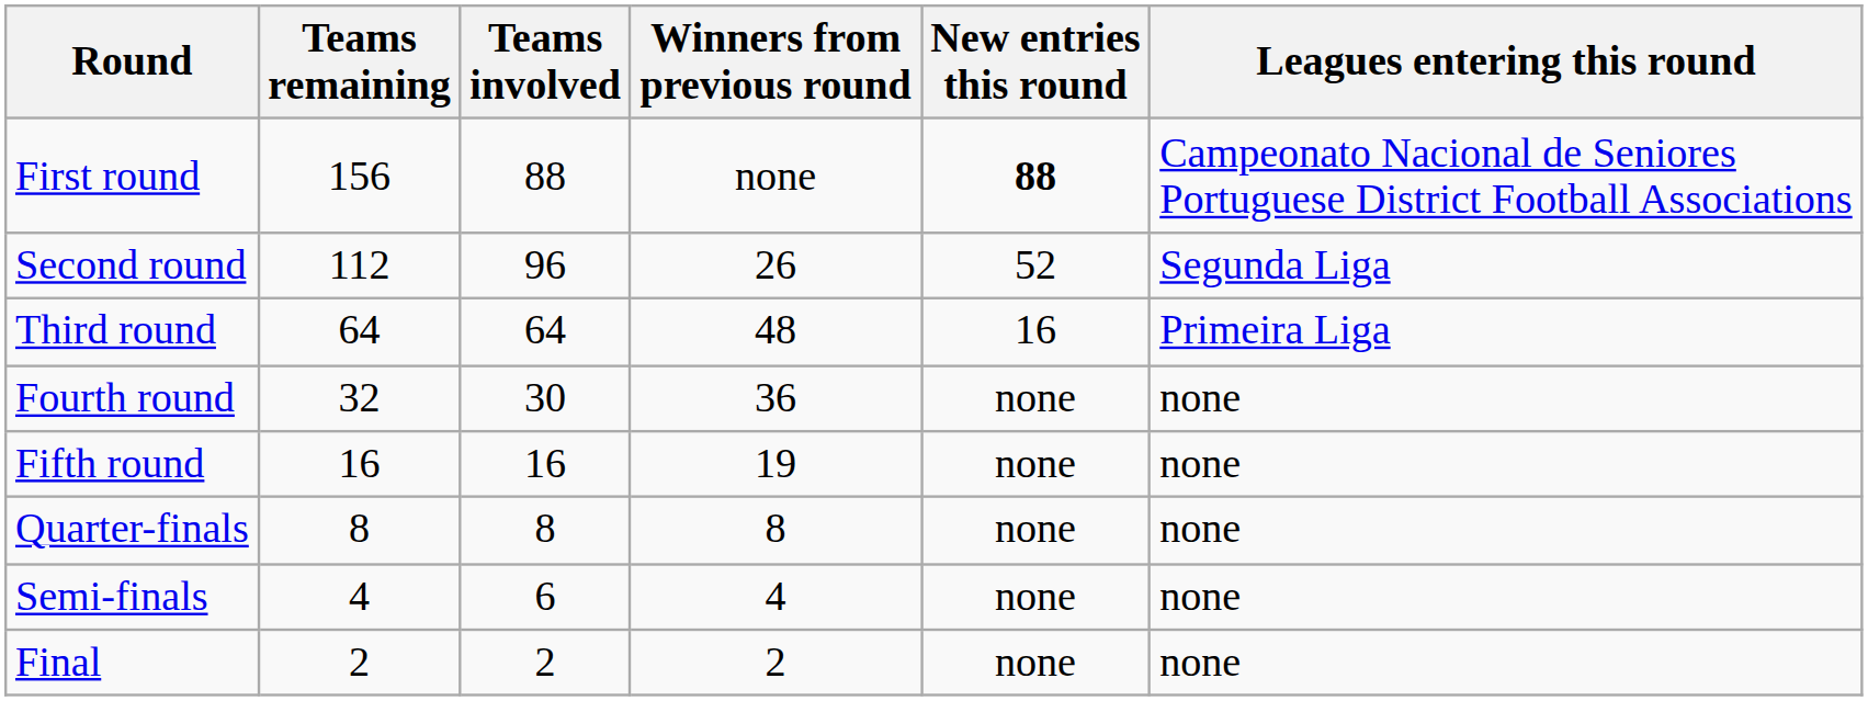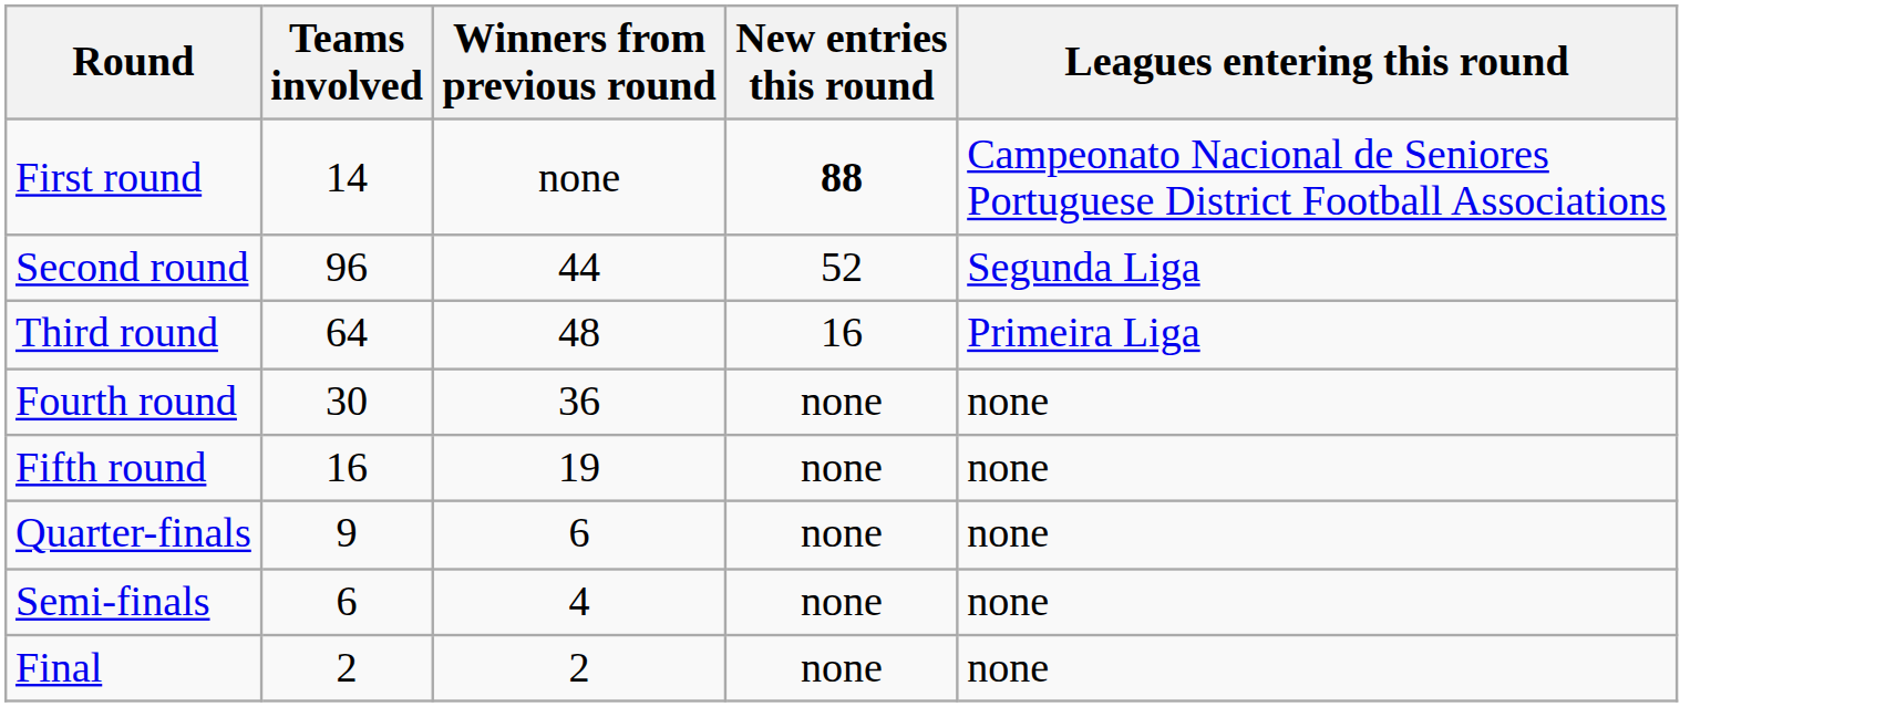 <table class="wikitable" style="text-align:center;">
 <tr>
 <th>Round</th>
-<th>Teams<br>remaining</th>
 <th>Teams<br>involved</th>
 <th>Winners from<br>previous round</th>
 <th>New entries<br>this round</th>
 <th>Leagues entering this round</th>
 </tr>
 <tr>
 <td style="text-align:left;"><a href='#'>First round</a></td>
-<td>156</td>
-<td>88</td>
+<td>14</td>
 <td>none</td>
 <td><strong>88</strong></td>
 <td style="text-align:left;"><a href='#'>Campeonato Nacional de Seniores</a><br><a href='#'>Portuguese District Football Associations</a></td>
 </tr>
 <tr>
 <td style="text-align:left;"><a href='#'>Second round</a></td>
-<td>112</td>
 <td>96</td>
-<td>26</td>
+<td>44</td>
 <td>52</td>
 <td style="text-align:left;"><a href='#'>Segunda Liga</a></td>
 </tr>
 <tr>
 <td style="text-align:left;"><a href='#'>Third round</a></td>
-<td>64</td>
 <td>64</td>
 <td>48</td>
 <td>16</td>
 <td style="text-align:left;"><a href='#'>Primeira Liga</a></td>
 </tr>
 <tr>
 <td style="text-align:left;"><a href='#'>Fourth round</a></td>
-<td>32</td>
 <td>30</td>
 <td>36</td>
 <td>none</td>
 <td style="text-align:left;">none</td>
 </tr>
 <tr>
 <td style="text-align:left;"><a href='#'>Fifth round</a></td>
 <td>16</td>
-<td>16</td>
 <td>19</td>
 <td>none</td>
 <td style="text-align:left;">none</td>
 </tr>
 <tr>
 <td style="text-align:left;"><a href='#'>Quarter-finals</a></td>
-<td>8</td>
-<td>8</td>
-<td>8</td>
+<td>9</td>
+<td>6</td>
 <td>none</td>
 <td style="text-align:left;">none</td>
 </tr>
 <tr>
 <td style="text-align:left;"><a href='#'>Semi-finals</a></td>
-<td>4</td>
 <td>6</td>
 <td>4</td>
 <td>none</td>
 <td style="text-align:left;">none</td>
 </tr>
 <tr>
 <td style="text-align:left;"><a href='#'>Final</a></td>
 <td>2</td>
 <td>2</td>
-<td>2</td>
 <td>none</td>
 <td style="text-align:left;">none</td>
 </tr>
 </table>
